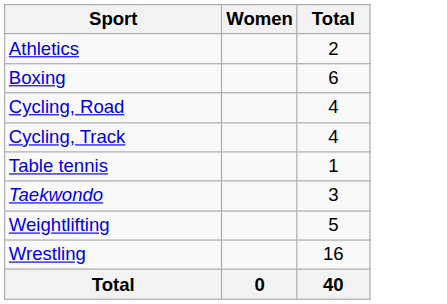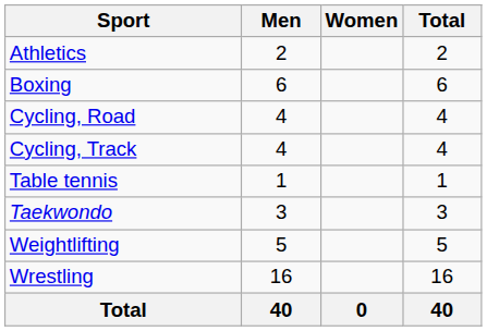 <table class="wikitable sortable" style="text-align:center;">
 <tr>
 <th width=180>Sport</th>
+<th width=55>Men</th>
 <th width=55>Women</th>
 <th width=55>Total</th>
 </tr>
 <tr>
 <td align=left><a href='#'>Athletics</a></td>
+<td>2</td>
 <td></td>
 <td>2</td>
 </tr>
 <tr>
 <td align=left><a href='#'>Boxing</a></td>
+<td>6</td>
 <td></td>
 <td>6</td>
 </tr>
 <tr>
 <td align=left><a href='#'>Cycling, Road</a></td>
+<td>4</td>
 <td></td>
 <td>4</td>
 </tr>
 <tr>
 <td align=left><a href='#'>Cycling, Track</a></td>
+<td>4</td>
 <td></td>
 <td>4</td>
 </tr>
 <tr>
 <td align=left><a href='#'>Table tennis</a></td>
+<td>1</td>
 <td></td>
 <td>1</td>
 </tr>
 <tr>
 <td align=left><em><a href='#'>Taekwondo</a></em></td>
+<td>3</td>
 <td></td>
 <td>3</td>
 </tr>
 <tr>
 <td align=left><a href='#'>Weightlifting</a></td>
+<td>5</td>
 <td></td>
 <td>5</td>
 </tr>
 <tr>
 <td align=left><a href='#'>Wrestling</a></td>
+<td>16</td>
 <td></td>
 <td>16</td>
 </tr>
 <tr class="sortbottom">
 <th>Total</th>
+<th>40</th>
 <th>0</th>
 <th>40</th>
 </tr>
 </table>
